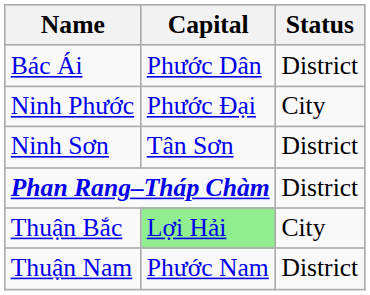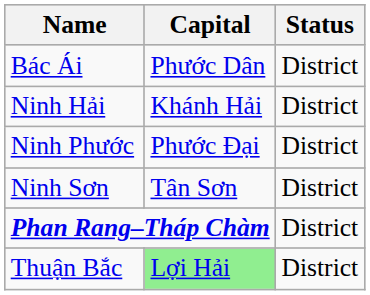 <table class="wikitable sortable">
 <tr>
 <th>Name</th>
 <th>Capital</th>
 <th>Status</th>
 </tr>
 <tr>
 <td><a href='#'>Bác Ái</a></td>
 <td><a href='#'>Phước Dân</a></td>
 <td>District</td>
 </tr>
 <tr>
+<td><a href='#'>Ninh Hải</a></td>
+<td><a href='#'>Khánh Hải</a></td>
+<td>District</td>
+</tr>
+<tr>
 <td><a href='#'>Ninh Phước</a></td>
 <td><a href='#'>Phước Đại</a></td>
-<td>City</td>
+<td>District</td>
 </tr>
 <tr>
 <td><a href='#'>Ninh Sơn</a></td>
 <td><a href='#'>Tân Sơn</a></td>
 <td>District</td>
 </tr>
 <tr>
 <td colspan="2"><strong><em><a href='#'>Phan Rang–Tháp Chàm</a></em></strong></td>
 <td>District</td>
 </tr>
 <tr>
 <td><a href='#'>Thuận Bắc</a></td>
 <td style="background: lightgreen;"><a href='#'>Lợi Hải</a></td>
-<td>City</td>
-</tr>
-<tr>
-<td><a href='#'>Thuận Nam</a></td>
-<td><a href='#'>Phước Nam</a></td>
 <td>District</td>
 </tr>
 </table>
